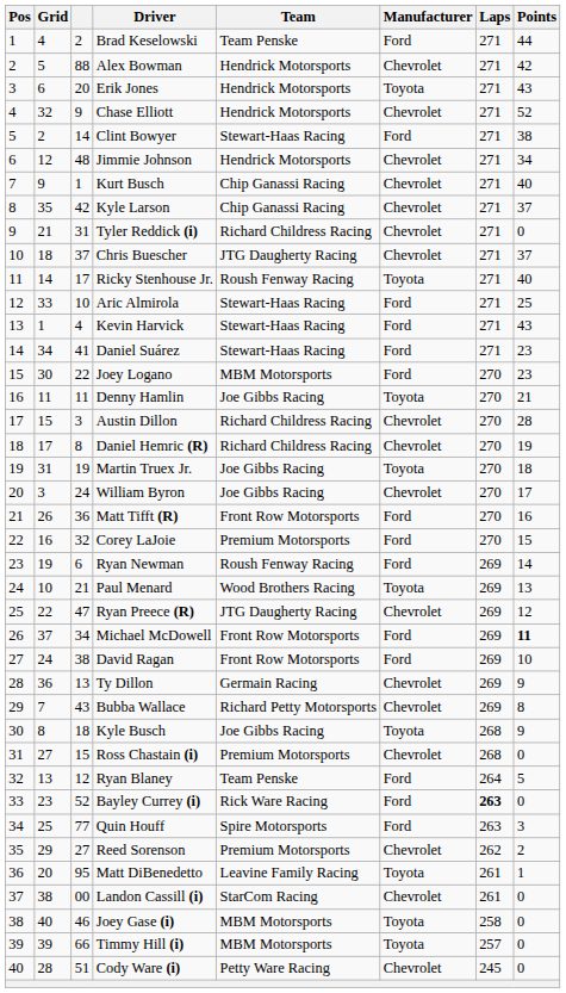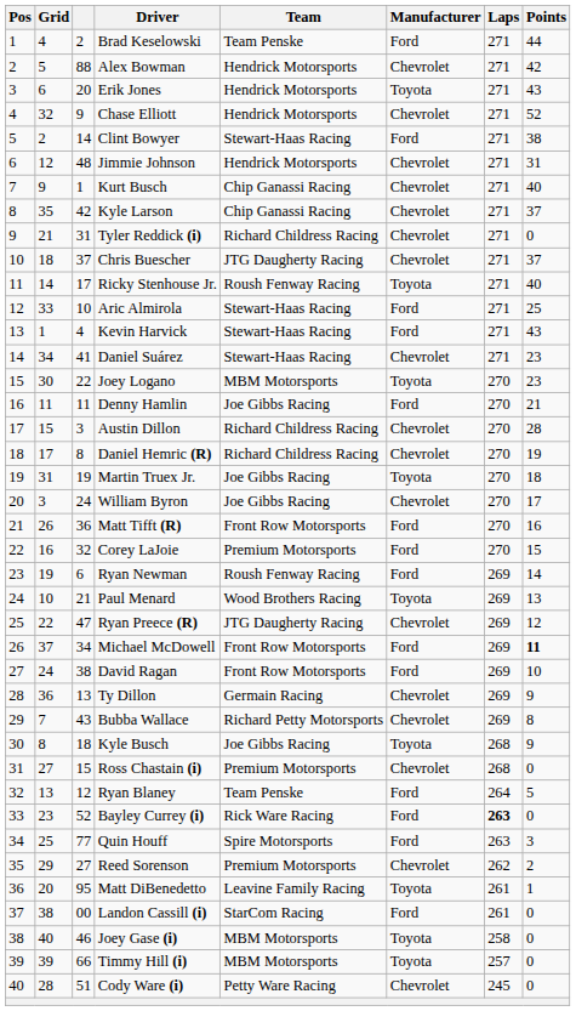 <table class="wikitable" style="font-size:98%">
 <tr>
 <th>Pos</th>
 <th>Grid</th>
 <th></th>
 <th>Driver</th>
 <th>Team</th>
 <th>Manufacturer</th>
 <th>Laps</th>
 <th>Points</th>
 </tr>
 <tr>
 <td>1</td>
 <td>4</td>
 <td>2</td>
 <td>Brad Keselowski</td>
 <td>Team Penske</td>
 <td>Ford</td>
 <td>271</td>
 <td>44</td>
 </tr>
 <tr>
 <td>2</td>
 <td>5</td>
 <td>88</td>
 <td>Alex Bowman</td>
 <td>Hendrick Motorsports</td>
 <td>Chevrolet</td>
 <td>271</td>
 <td>42</td>
 </tr>
 <tr>
 <td>3</td>
 <td>6</td>
 <td>20</td>
 <td>Erik Jones</td>
 <td>Hendrick Motorsports</td>
 <td>Toyota</td>
 <td>271</td>
 <td>43</td>
 </tr>
 <tr>
 <td>4</td>
 <td>32</td>
 <td>9</td>
 <td>Chase Elliott</td>
 <td>Hendrick Motorsports</td>
 <td>Chevrolet</td>
 <td>271</td>
 <td>52</td>
 </tr>
 <tr>
 <td>5</td>
 <td>2</td>
 <td>14</td>
 <td>Clint Bowyer</td>
 <td>Stewart-Haas Racing</td>
 <td>Ford</td>
 <td>271</td>
 <td>38</td>
 </tr>
 <tr>
 <td>6</td>
 <td>12</td>
 <td>48</td>
 <td>Jimmie Johnson</td>
 <td>Hendrick Motorsports</td>
 <td>Chevrolet</td>
 <td>271</td>
-<td>34</td>
+<td>31</td>
 </tr>
 <tr>
 <td>7</td>
 <td>9</td>
 <td>1</td>
 <td>Kurt Busch</td>
 <td>Chip Ganassi Racing</td>
 <td>Chevrolet</td>
 <td>271</td>
 <td>40</td>
 </tr>
 <tr>
 <td>8</td>
 <td>35</td>
 <td>42</td>
 <td>Kyle Larson</td>
 <td>Chip Ganassi Racing</td>
 <td>Chevrolet</td>
 <td>271</td>
 <td>37</td>
 </tr>
 <tr>
 <td>9</td>
 <td>21</td>
 <td>31</td>
 <td>Tyler Reddick <strong>(i)</strong></td>
 <td>Richard Childress Racing</td>
 <td>Chevrolet</td>
 <td>271</td>
 <td>0</td>
 </tr>
 <tr>
 <td>10</td>
 <td>18</td>
 <td>37</td>
 <td>Chris Buescher</td>
 <td>JTG Daugherty Racing</td>
 <td>Chevrolet</td>
 <td>271</td>
 <td>37</td>
 </tr>
 <tr>
 <td>11</td>
 <td>14</td>
 <td>17</td>
 <td>Ricky Stenhouse Jr.</td>
 <td>Roush Fenway Racing</td>
 <td>Toyota</td>
 <td>271</td>
 <td>40</td>
 </tr>
 <tr>
 <td>12</td>
 <td>33</td>
 <td>10</td>
 <td>Aric Almirola</td>
 <td>Stewart-Haas Racing</td>
 <td>Ford</td>
 <td>271</td>
 <td>25</td>
 </tr>
 <tr>
 <td>13</td>
 <td>1</td>
 <td>4</td>
 <td>Kevin Harvick</td>
 <td>Stewart-Haas Racing</td>
 <td>Ford</td>
 <td>271</td>
 <td>43</td>
 </tr>
 <tr>
 <td>14</td>
 <td>34</td>
 <td>41</td>
 <td>Daniel Suárez</td>
 <td>Stewart-Haas Racing</td>
-<td>Ford</td>
+<td>Chevrolet</td>
 <td>271</td>
 <td>23</td>
 </tr>
 <tr>
 <td>15</td>
 <td>30</td>
 <td>22</td>
 <td>Joey Logano</td>
 <td>MBM Motorsports</td>
-<td>Ford</td>
+<td>Toyota</td>
 <td>270</td>
 <td>23</td>
 </tr>
 <tr>
 <td>16</td>
 <td>11</td>
 <td>11</td>
 <td>Denny Hamlin</td>
 <td>Joe Gibbs Racing</td>
-<td>Toyota</td>
+<td>Ford</td>
 <td>270</td>
 <td>21</td>
 </tr>
 <tr>
 <td>17</td>
 <td>15</td>
 <td>3</td>
 <td>Austin Dillon</td>
 <td>Richard Childress Racing</td>
 <td>Chevrolet</td>
 <td>270</td>
 <td>28</td>
 </tr>
 <tr>
 <td>18</td>
 <td>17</td>
 <td>8</td>
 <td>Daniel Hemric <strong>(R)</strong></td>
 <td>Richard Childress Racing</td>
 <td>Chevrolet</td>
 <td>270</td>
 <td>19</td>
 </tr>
 <tr>
 <td>19</td>
 <td>31</td>
 <td>19</td>
 <td>Martin Truex Jr.</td>
 <td>Joe Gibbs Racing</td>
 <td>Toyota</td>
 <td>270</td>
 <td>18</td>
 </tr>
 <tr>
 <td>20</td>
 <td>3</td>
 <td>24</td>
 <td>William Byron</td>
 <td>Joe Gibbs Racing</td>
 <td>Chevrolet</td>
 <td>270</td>
 <td>17</td>
 </tr>
 <tr>
 <td>21</td>
 <td>26</td>
 <td>36</td>
 <td>Matt Tifft <strong>(R)</strong></td>
 <td>Front Row Motorsports</td>
 <td>Ford</td>
 <td>270</td>
 <td>16</td>
 </tr>
 <tr>
 <td>22</td>
 <td>16</td>
 <td>32</td>
 <td>Corey LaJoie</td>
 <td>Premium Motorsports</td>
 <td>Ford</td>
 <td>270</td>
 <td>15</td>
 </tr>
 <tr>
 <td>23</td>
 <td>19</td>
 <td>6</td>
 <td>Ryan Newman</td>
 <td>Roush Fenway Racing</td>
 <td>Ford</td>
 <td>269</td>
 <td>14</td>
 </tr>
 <tr>
 <td>24</td>
 <td>10</td>
 <td>21</td>
 <td>Paul Menard</td>
 <td>Wood Brothers Racing</td>
 <td>Toyota</td>
 <td>269</td>
 <td>13</td>
 </tr>
 <tr>
 <td>25</td>
 <td>22</td>
 <td>47</td>
 <td>Ryan Preece <strong>(R)</strong></td>
 <td>JTG Daugherty Racing</td>
 <td>Chevrolet</td>
 <td>269</td>
 <td>12</td>
 </tr>
 <tr>
 <td>26</td>
 <td>37</td>
 <td>34</td>
 <td>Michael McDowell</td>
 <td>Front Row Motorsports</td>
 <td>Ford</td>
 <td>269</td>
 <td><strong>11</strong></td>
 </tr>
 <tr>
 <td>27</td>
 <td>24</td>
 <td>38</td>
 <td>David Ragan</td>
 <td>Front Row Motorsports</td>
 <td>Ford</td>
 <td>269</td>
 <td>10</td>
 </tr>
 <tr>
 <td>28</td>
 <td>36</td>
 <td>13</td>
 <td>Ty Dillon</td>
 <td>Germain Racing</td>
 <td>Chevrolet</td>
 <td>269</td>
 <td>9</td>
 </tr>
 <tr>
 <td>29</td>
 <td>7</td>
 <td>43</td>
 <td>Bubba Wallace</td>
 <td>Richard Petty Motorsports</td>
 <td>Chevrolet</td>
 <td>269</td>
 <td>8</td>
 </tr>
 <tr>
 <td>30</td>
 <td>8</td>
 <td>18</td>
 <td>Kyle Busch</td>
 <td>Joe Gibbs Racing</td>
 <td>Toyota</td>
 <td>268</td>
 <td>9</td>
 </tr>
 <tr>
 <td>31</td>
 <td>27</td>
 <td>15</td>
 <td>Ross Chastain <strong>(i)</strong></td>
 <td>Premium Motorsports</td>
 <td>Chevrolet</td>
 <td>268</td>
 <td>0</td>
 </tr>
 <tr>
 <td>32</td>
 <td>13</td>
 <td>12</td>
 <td>Ryan Blaney</td>
 <td>Team Penske</td>
 <td>Ford</td>
 <td>264</td>
 <td>5</td>
 </tr>
 <tr>
 <td>33</td>
 <td>23</td>
 <td>52</td>
 <td>Bayley Currey <strong>(i)</strong></td>
 <td>Rick Ware Racing</td>
 <td>Ford</td>
 <td><strong>263</strong></td>
 <td>0</td>
 </tr>
 <tr>
 <td>34</td>
 <td>25</td>
 <td>77</td>
 <td>Quin Houff</td>
 <td>Spire Motorsports</td>
 <td>Ford</td>
 <td>263</td>
 <td>3</td>
 </tr>
 <tr>
 <td>35</td>
 <td>29</td>
 <td>27</td>
 <td>Reed Sorenson</td>
 <td>Premium Motorsports</td>
 <td>Chevrolet</td>
 <td>262</td>
 <td>2</td>
 </tr>
 <tr>
 <td>36</td>
 <td>20</td>
 <td>95</td>
 <td>Matt DiBenedetto</td>
 <td>Leavine Family Racing</td>
 <td>Toyota</td>
 <td>261</td>
 <td>1</td>
 </tr>
 <tr>
 <td>37</td>
 <td>38</td>
 <td>00</td>
 <td>Landon Cassill <strong>(i)</strong></td>
 <td>StarCom Racing</td>
-<td>Chevrolet</td>
+<td>Ford</td>
 <td>261</td>
 <td>0</td>
 </tr>
 <tr>
 <td>38</td>
 <td>40</td>
 <td>46</td>
 <td>Joey Gase <strong>(i)</strong></td>
 <td>MBM Motorsports</td>
 <td>Toyota</td>
 <td>258</td>
 <td>0</td>
 </tr>
 <tr>
 <td>39</td>
 <td>39</td>
 <td>66</td>
 <td>Timmy Hill <strong>(i)</strong></td>
 <td>MBM Motorsports</td>
 <td>Toyota</td>
 <td>257</td>
 <td>0</td>
 </tr>
 <tr>
 <td>40</td>
 <td>28</td>
 <td>51</td>
 <td>Cody Ware <strong>(i)</strong></td>
 <td>Petty Ware Racing</td>
 <td>Chevrolet</td>
 <td>245</td>
 <td>0</td>
 </tr>
 <tr>
 <th colspan="8"></th>
 </tr>
 </table>
